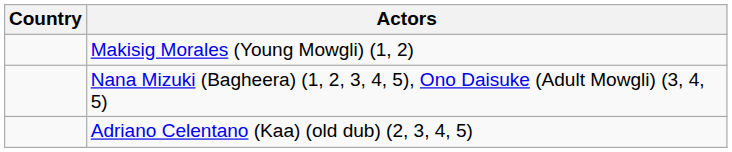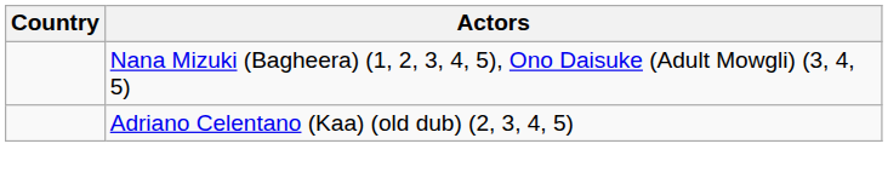 <table class="wikitable">
 <tr>
 <th>Country</th>
 <th>Actors</th>
-</tr>
-<tr>
-<td></td>
-<td><a href='#'>Makisig Morales</a> (Young Mowgli) (1, 2) </td>
 </tr>
 <tr>
 <td></td>
 <td><a href='#'>Nana Mizuki</a> (Bagheera) (1, 2, 3, 4, 5), <a href='#'>Ono Daisuke</a> (Adult Mowgli) (3, 4, 5) </td>
 </tr>
 <tr>
 <td></td>
 <td><a href='#'>Adriano Celentano</a> (Kaa) (old dub) (2, 3, 4, 5) </td>
 </tr>
 </table>
